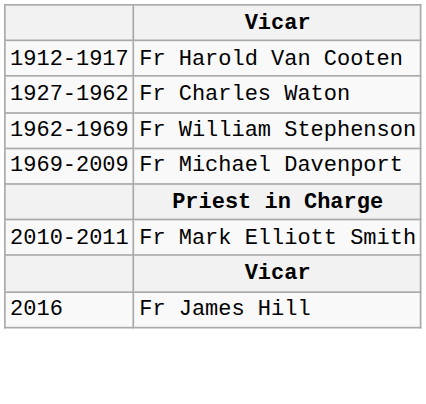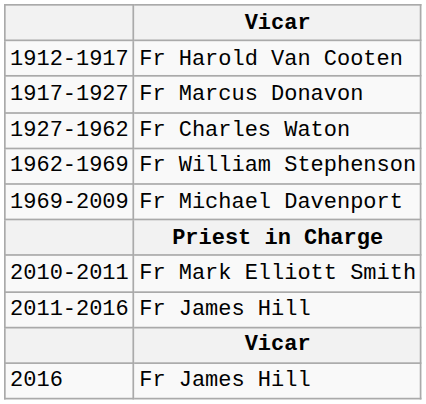 <table class="wikitable">
 <tr>
 <th></th>
 <th>Vicar</th>
 </tr>
 <tr>
 <td>1912-1917</td>
 <td>Fr Harold Van Cooten</td>
+</tr>
+<tr>
+<td>1917-1927</td>
+<td>Fr Marcus Donavon</td>
 </tr>
 <tr>
 <td>1927-1962</td>
 <td>Fr Charles Waton</td>
 </tr>
 <tr>
 <td>1962-1969</td>
 <td>Fr William Stephenson</td>
 </tr>
 <tr>
 <td>1969-2009</td>
 <td>Fr Michael Davenport</td>
 </tr>
 <tr>
 <th></th>
 <th>Priest in Charge</th>
 </tr>
 <tr>
 <td>2010-2011</td>
 <td>Fr Mark Elliott Smith</td>
 </tr>
 <tr>
+<td>2011-2016</td>
+<td>Fr James Hill</td>
+</tr>
+<tr>
 <th></th>
 <th>Vicar</th>
 </tr>
 <tr>
 <td>2016</td>
 <td>Fr James Hill</td>
 </tr>
 </table>
